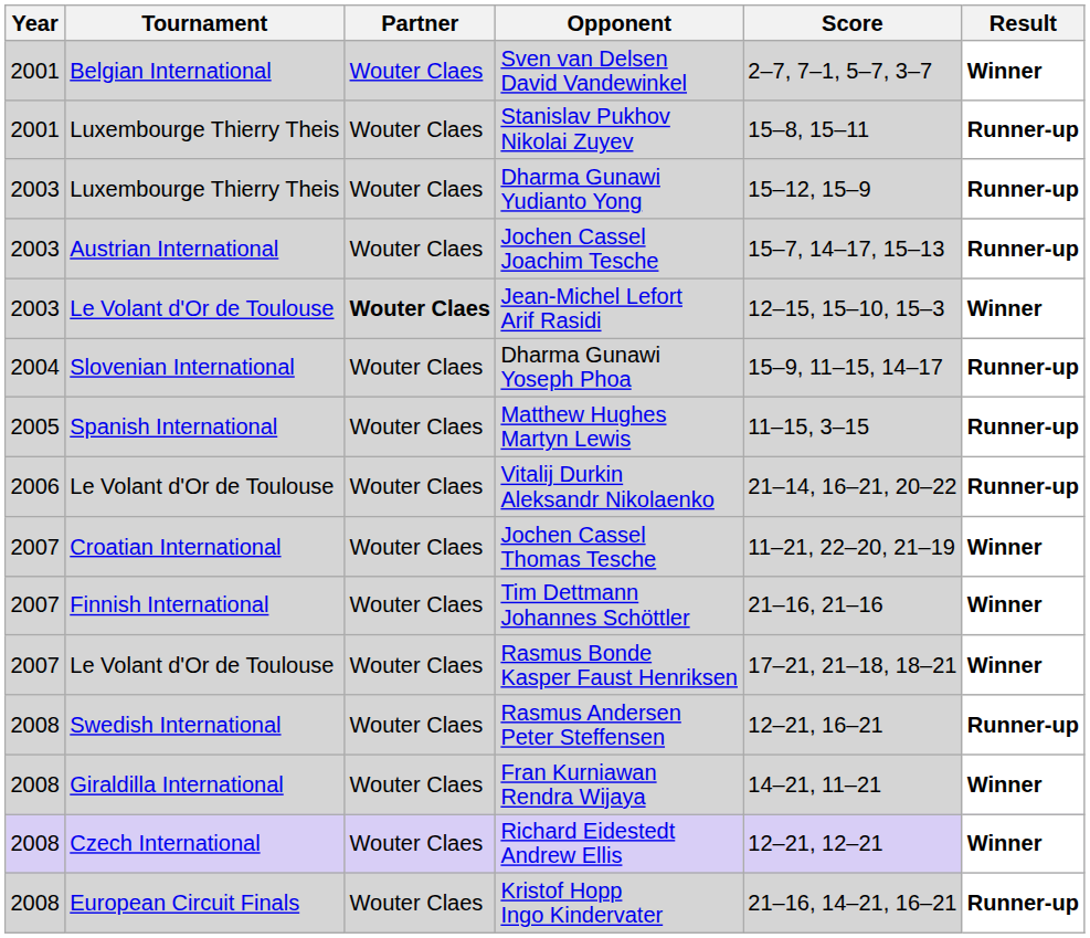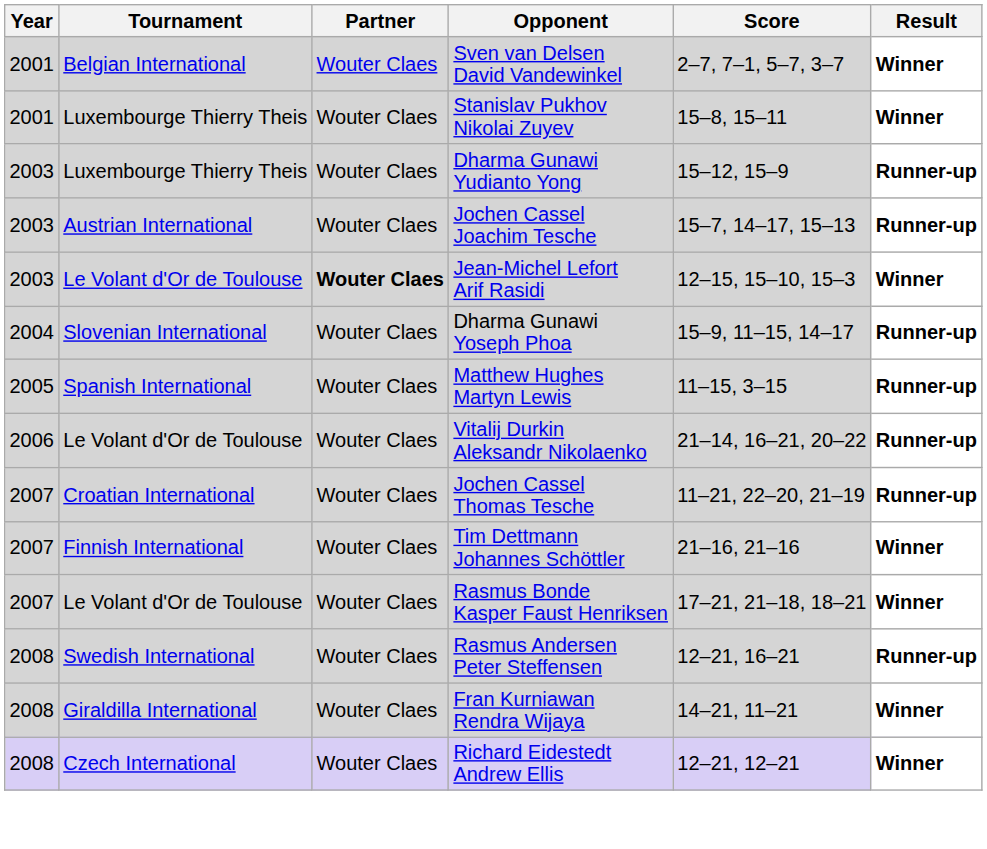 <table class="sortable wikitable" style="font-size: 90%;">
 <tr>
 <th>Year</th>
 <th>Tournament</th>
 <th>Partner</th>
 <th>Opponent</th>
 <th>Score</th>
 <th>Result</th>
 </tr>
 <tr style="background:#D5D5D5">
 <td align="center">2001</td>
 <td align="left"><a href='#'>Belgian International</a></td>
 <td align="left"> <a href='#'>Wouter Claes</a></td>
 <td align="left"> <a href='#'>Sven van Delsen</a><br> <a href='#'>David Vandewinkel</a></td>
 <td align="left">2–7, 7–1, 5–7, 3–7</td>
 <td style="text-align:left; background:white"> <strong>Winner</strong></td>
 </tr>
 <tr style="background:#D5D5D5">
 <td align="center">2001</td>
 <td align="left">Luxembourge Thierry Theis</td>
 <td align="left"> Wouter Claes</td>
 <td align="left"> <a href='#'>Stanislav Pukhov</a><br> <a href='#'>Nikolai Zuyev</a></td>
 <td align="left">15–8, 15–11</td>
-<td style="text-align:left; background:white"> <strong>Runner-up</strong></td>
+<td style="text-align:left; background:white"> <strong>Winner</strong></td>
 </tr>
 <tr style="background:#D5D5D5">
 <td align="center">2003</td>
 <td align="left">Luxembourge Thierry Theis</td>
 <td align="left"> Wouter Claes</td>
 <td align="left"> <a href='#'>Dharma Gunawi</a><br> <a href='#'>Yudianto Yong</a></td>
 <td align="left">15–12, 15–9</td>
 <td style="text-align:left; background:white"> <strong>Runner-up</strong></td>
 </tr>
 <tr style="background:#D5D5D5">
 <td align="center">2003</td>
 <td align="left"><a href='#'>Austrian International</a></td>
 <td align="left"> Wouter Claes</td>
 <td align="left"> <a href='#'>Jochen Cassel</a><br> <a href='#'>Joachim Tesche</a></td>
 <td align="left">15–7, 14–17, 15–13</td>
 <td style="text-align:left; background:white"> <strong>Runner-up</strong></td>
 </tr>
 <tr style="background:#D5D5D5">
 <td align="center">2003</td>
 <td align="left"><a href='#'>Le Volant d'Or de Toulouse</a></td>
 <td align="left"><strong> Wouter Claes</strong></td>
 <td align="left"> <a href='#'>Jean-Michel Lefort</a><br> <a href='#'>Arif Rasidi</a></td>
 <td align="left">12–15, 15–10, 15–3</td>
 <td style="text-align:left; background:white"> <strong>Winner</strong></td>
 </tr>
 <tr style="background:#D5D5D5">
 <td align="center">2004</td>
 <td align="left"><a href='#'>Slovenian International</a></td>
 <td align="left"> Wouter Claes</td>
 <td align="left"> Dharma Gunawi<br> <a href='#'>Yoseph Phoa</a></td>
 <td align="left">15–9, 11–15, 14–17</td>
 <td style="text-align:left; background:white"> <strong>Runner-up</strong></td>
 </tr>
 <tr style="background:#D5D5D5">
 <td align="center">2005</td>
 <td align="left"><a href='#'>Spanish International</a></td>
 <td align="left"> Wouter Claes</td>
 <td align="left"> <a href='#'>Matthew Hughes</a><br> <a href='#'>Martyn Lewis</a></td>
 <td align="left">11–15, 3–15</td>
 <td style="text-align:left; background:white"> <strong>Runner-up</strong></td>
 </tr>
 <tr style="background:#D5D5D5">
 <td align="center">2006</td>
 <td align="left">Le Volant d'Or de Toulouse</td>
 <td align="left"> Wouter Claes</td>
 <td align="left"> <a href='#'>Vitalij Durkin</a><br> <a href='#'>Aleksandr Nikolaenko</a></td>
 <td align="left">21–14, 16–21, 20–22</td>
 <td style="text-align:left; background:white"> <strong>Runner-up</strong></td>
 </tr>
 <tr style="background:#D5D5D5">
 <td align="center">2007</td>
 <td align="left"><a href='#'>Croatian International</a></td>
 <td align="left"> Wouter Claes</td>
 <td align="left"> <a href='#'>Jochen Cassel</a><br> <a href='#'>Thomas Tesche</a></td>
 <td align="left">11–21, 22–20, 21–19</td>
-<td style="text-align:left; background:white"> <strong>Winner</strong></td>
+<td style="text-align:left; background:white"> <strong>Runner-up</strong></td>
 </tr>
 <tr style="background:#D5D5D5">
 <td align="center">2007</td>
 <td align="left"><a href='#'>Finnish International</a></td>
 <td align="left"> Wouter Claes</td>
 <td align="left"> <a href='#'>Tim Dettmann</a><br> <a href='#'>Johannes Schöttler</a></td>
 <td align="left">21–16, 21–16</td>
 <td style="text-align:left; background:white"> <strong>Winner</strong></td>
 </tr>
 <tr style="background:#D5D5D5">
 <td align="center">2007</td>
 <td align="left">Le Volant d'Or de Toulouse</td>
 <td align="left"> Wouter Claes</td>
 <td align="left"> <a href='#'>Rasmus Bonde</a><br> <a href='#'>Kasper Faust Henriksen</a></td>
 <td align="left">17–21, 21–18, 18–21</td>
 <td style="text-align:left; background:white"> <strong>Winner</strong></td>
 </tr>
 <tr style="background:#D5D5D5">
 <td align="center">2008</td>
 <td align="left"><a href='#'>Swedish International</a></td>
 <td align="left"> Wouter Claes</td>
 <td align="left"> <a href='#'>Rasmus Andersen</a><br> <a href='#'>Peter Steffensen</a></td>
 <td align="left">12–21, 16–21</td>
 <td style="text-align:left; background:white"> <strong>Runner-up</strong></td>
 </tr>
 <tr style="background:#D5D5D5">
 <td align="center">2008</td>
 <td align="left"><a href='#'>Giraldilla International</a></td>
 <td align="left"> Wouter Claes</td>
 <td align="left"> <a href='#'>Fran Kurniawan</a><br> <a href='#'>Rendra Wijaya</a></td>
 <td align="left">14–21, 11–21</td>
 <td style="text-align:left; background:white"> <strong>Winner</strong></td>
 </tr>
 <tr style="background:#D8CEF6">
 <td align="center">2008</td>
 <td align="left"><a href='#'>Czech International</a></td>
 <td align="left"> Wouter Claes</td>
 <td align="left"> <a href='#'>Richard Eidestedt</a><br> <a href='#'>Andrew Ellis</a></td>
 <td align="left">12–21, 12–21</td>
 <td style="text-align:left; background:white"> <strong>Winner</strong></td>
 </tr>
-<tr style="background:#D5D5D5">
-<td align="center">2008</td>
-<td align="left"><a href='#'>European Circuit Finals</a></td>
-<td align="left"> Wouter Claes</td>
-<td align="left"> <a href='#'>Kristof Hopp</a><br> <a href='#'>Ingo Kindervater</a></td>
-<td align="left">21–16, 14–21, 16–21</td>
-<td style="text-align:left; background:white"> <strong>Runner-up</strong></td>
-</tr>
 </table>
